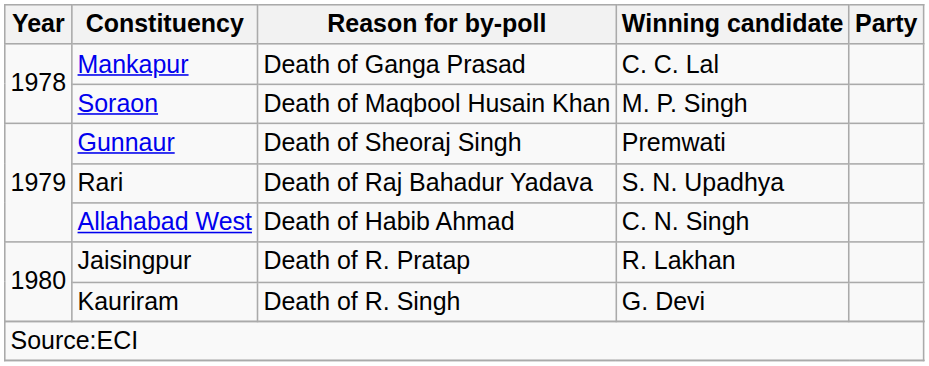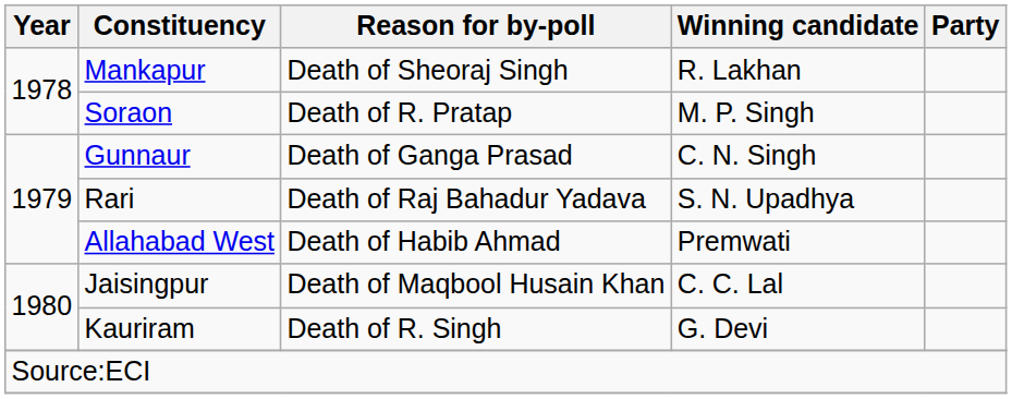 <table class="wikitable sortable">
 <tr>
 <th>Year</th>
 <th>Constituency</th>
 <th>Reason for by-poll</th>
 <th>Winning candidate</th>
 <th colspan=2>Party</th>
 </tr>
 <tr>
 <td rowspan=2>1978</td>
 <td><a href='#'>Mankapur</a></td>
-<td>Death of Ganga Prasad</td>
-<td>C. C. Lal</td>
+<td>Death of Sheoraj Singh</td>
+<td>R. Lakhan</td>
 <td></td>
 </tr>
 <tr>
 <td><a href='#'>Soraon</a></td>
-<td>Death of Maqbool Husain Khan</td>
+<td>Death of R. Pratap</td>
 <td>M. P. Singh</td>
 <td></td>
 </tr>
 <tr>
 <td rowspan=3>1979</td>
 <td><a href='#'>Gunnaur</a></td>
-<td>Death of Sheoraj Singh</td>
-<td>Premwati</td>
+<td>Death of Ganga Prasad</td>
+<td>C. N. Singh</td>
 <td></td>
 </tr>
 <tr>
 <td>Rari</td>
 <td>Death of Raj Bahadur Yadava</td>
 <td>S. N. Upadhya</td>
 <td></td>
 </tr>
 <tr>
 <td><a href='#'>Allahabad West</a></td>
 <td>Death of Habib Ahmad</td>
-<td>C. N. Singh</td>
+<td>Premwati</td>
 <td></td>
 </tr>
 <tr>
 <td rowspan=2>1980</td>
 <td>Jaisingpur</td>
-<td>Death of R. Pratap</td>
-<td>R. Lakhan</td>
+<td>Death of Maqbool Husain Khan</td>
+<td>C. C. Lal</td>
 <td></td>
 </tr>
 <tr>
 <td>Kauriram</td>
 <td>Death of R. Singh</td>
 <td>G. Devi</td>
 <td></td>
 </tr>
 <tr>
 </tr>
 <tr class="sortbottom">
 <td colspan=6>Source:ECI</td>
 </tr>
 <tr>
 </tr>
 </table>
